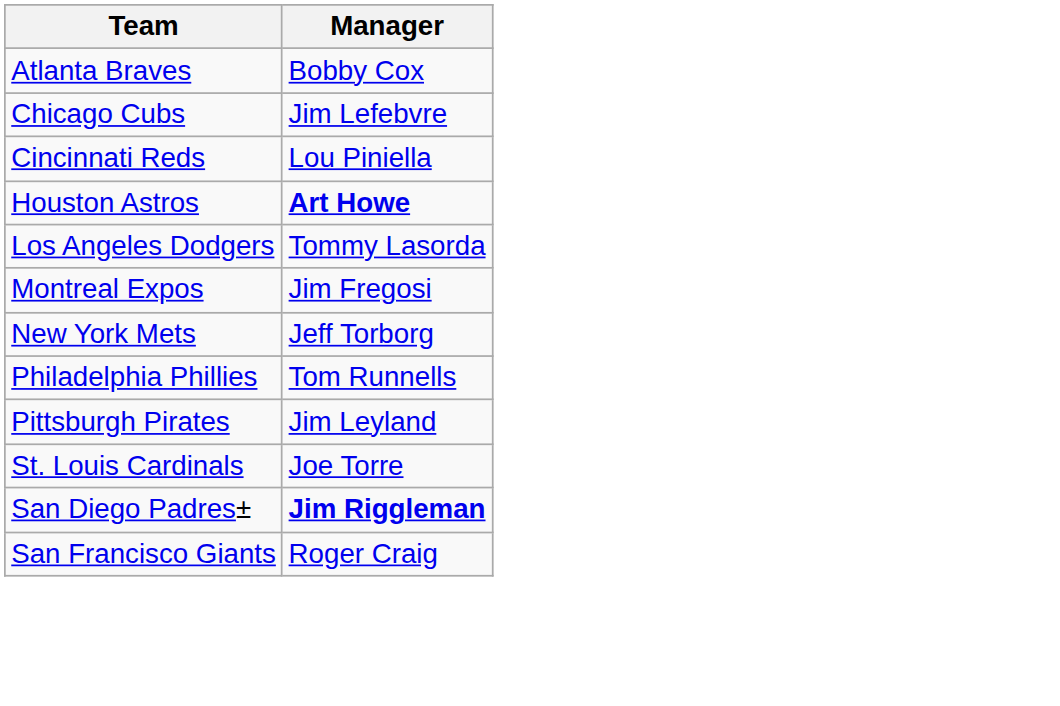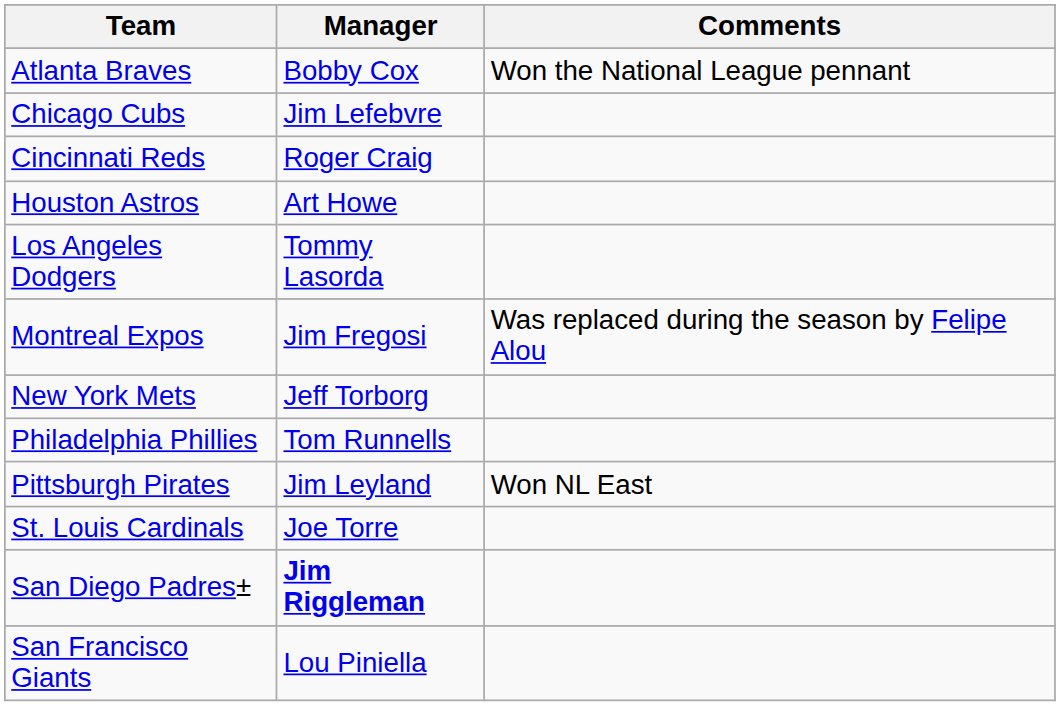 <table class="wikitable">
 <tr>
 <th>Team</th>
 <th>Manager</th>
+<th>Comments</th>
 </tr>
 <tr>
 <td><a href='#'>Atlanta Braves</a></td>
 <td><a href='#'>Bobby Cox</a></td>
+<td>Won the National League pennant</td>
 </tr>
 <tr>
 <td><a href='#'>Chicago Cubs</a></td>
 <td><a href='#'>Jim Lefebvre</a></td>
+<td></td>
 </tr>
 <tr>
 <td><a href='#'>Cincinnati Reds</a></td>
-<td><a href='#'>Lou Piniella</a></td>
+<td><a href='#'>Roger Craig</a></td>
+<td></td>
 </tr>
 <tr>
 <td><a href='#'>Houston Astros</a></td>
-<td><strong><a href='#'>Art Howe</a></strong></td>
+<td><a href='#'>Art Howe</a></td>
+<td></td>
 </tr>
 <tr>
 <td><a href='#'>Los Angeles Dodgers</a></td>
 <td><a href='#'>Tommy Lasorda</a></td>
+<td></td>
 </tr>
 <tr>
 <td><a href='#'>Montreal Expos</a></td>
 <td><a href='#'>Jim Fregosi</a></td>
+<td>Was replaced during the season by <a href='#'>Felipe Alou</a></td>
 </tr>
 <tr>
 <td><a href='#'>New York Mets</a></td>
 <td><a href='#'>Jeff Torborg</a></td>
+<td></td>
 </tr>
 <tr>
 <td><a href='#'>Philadelphia Phillies</a></td>
 <td><a href='#'>Tom Runnells</a></td>
+<td></td>
 </tr>
 <tr>
 <td><a href='#'>Pittsburgh Pirates</a></td>
 <td><a href='#'>Jim Leyland</a></td>
+<td>Won NL East</td>
 </tr>
 <tr>
 <td><a href='#'>St. Louis Cardinals</a></td>
 <td><a href='#'>Joe Torre</a></td>
+<td></td>
 </tr>
 <tr>
 <td><a href='#'>San Diego Padres</a>±</td>
 <td><strong><a href='#'>Jim Riggleman</a></strong></td>
+<td></td>
 </tr>
 <tr>
 <td><a href='#'>San Francisco Giants</a></td>
-<td><a href='#'>Roger Craig</a></td>
+<td><a href='#'>Lou Piniella</a></td>
+<td></td>
 </tr>
 </table>
